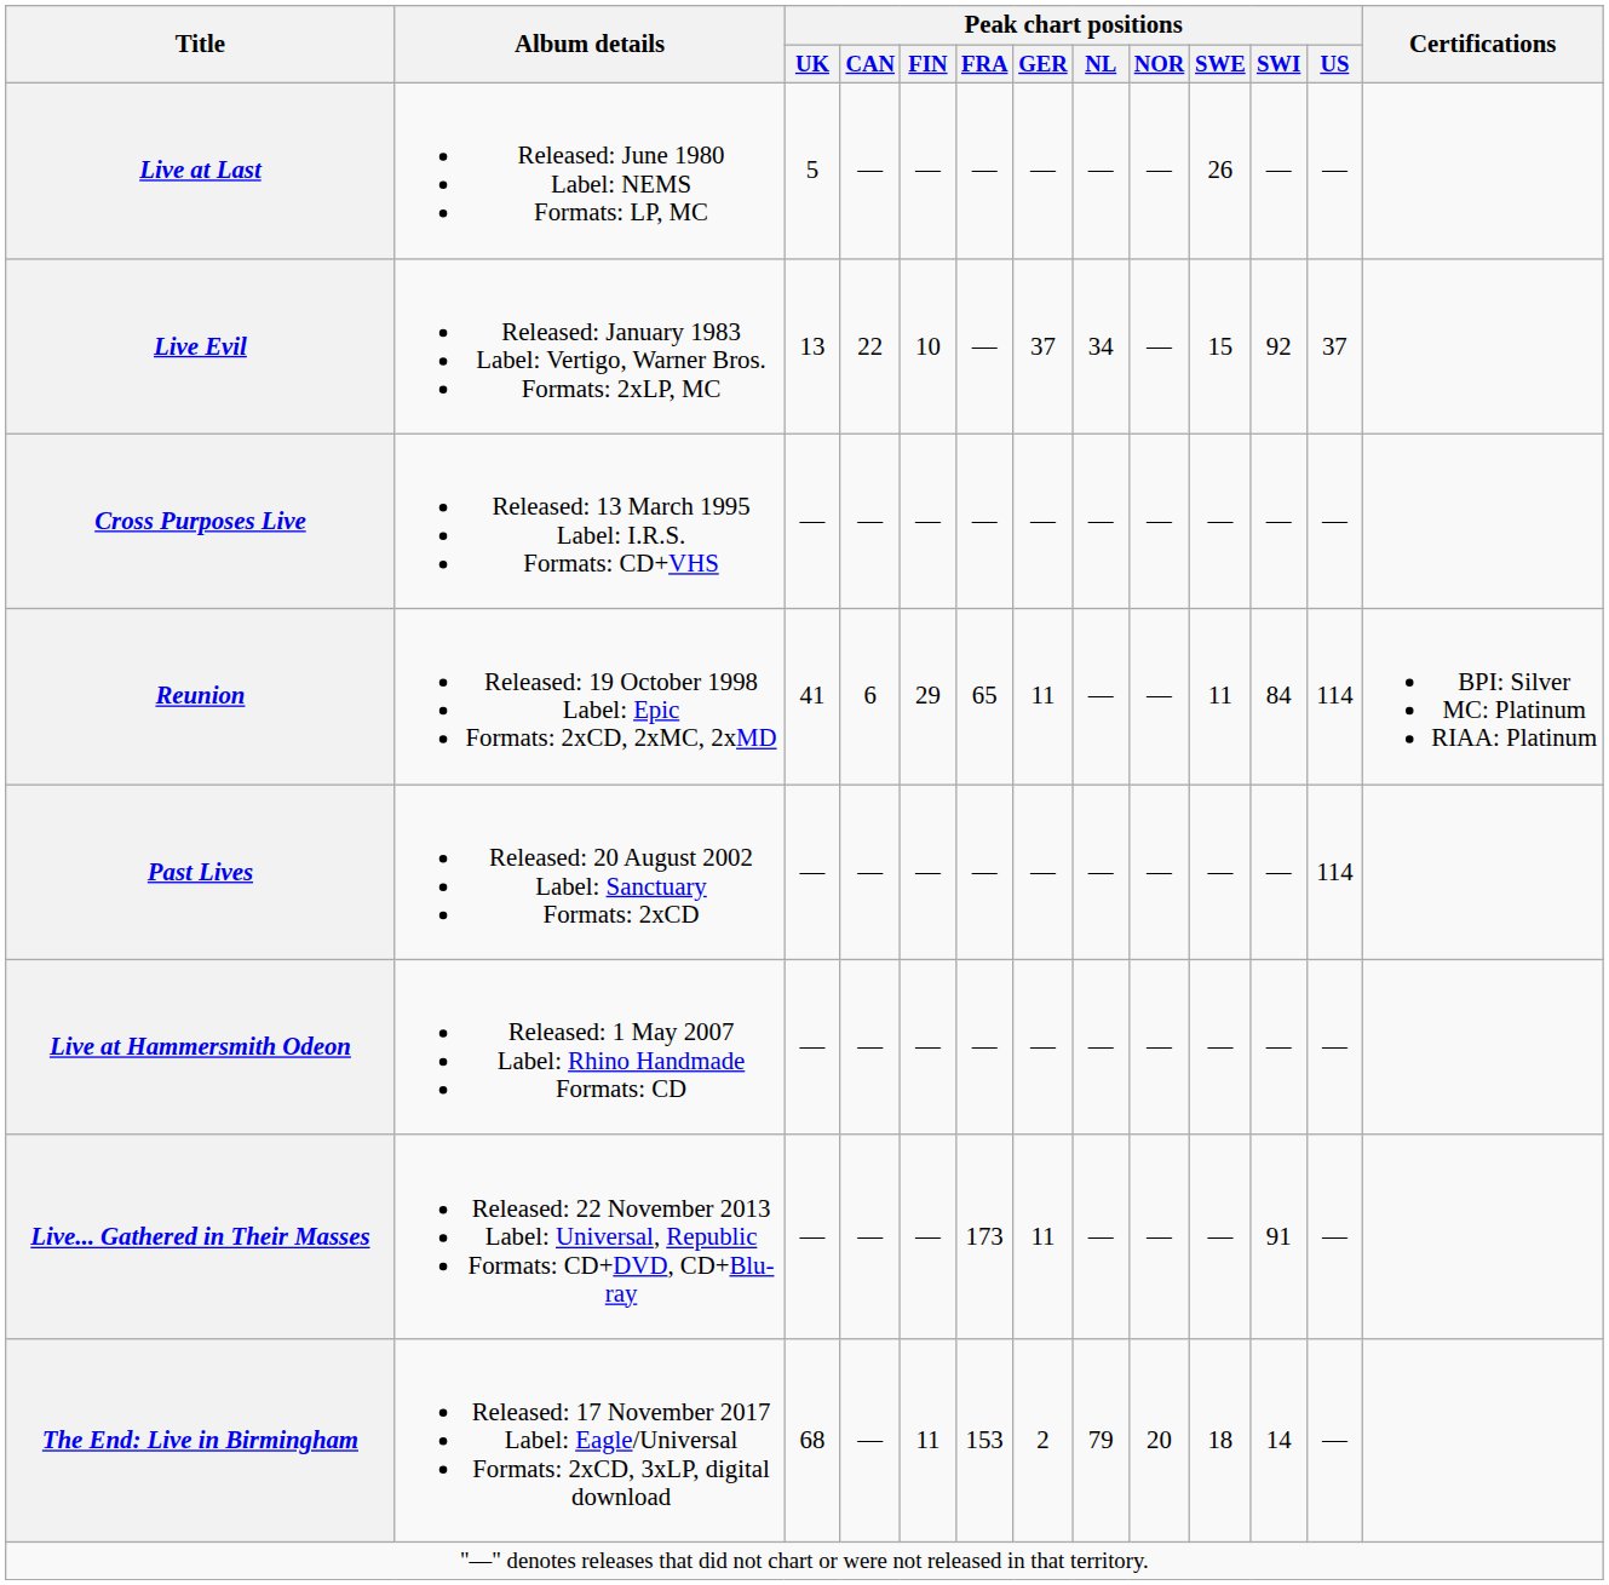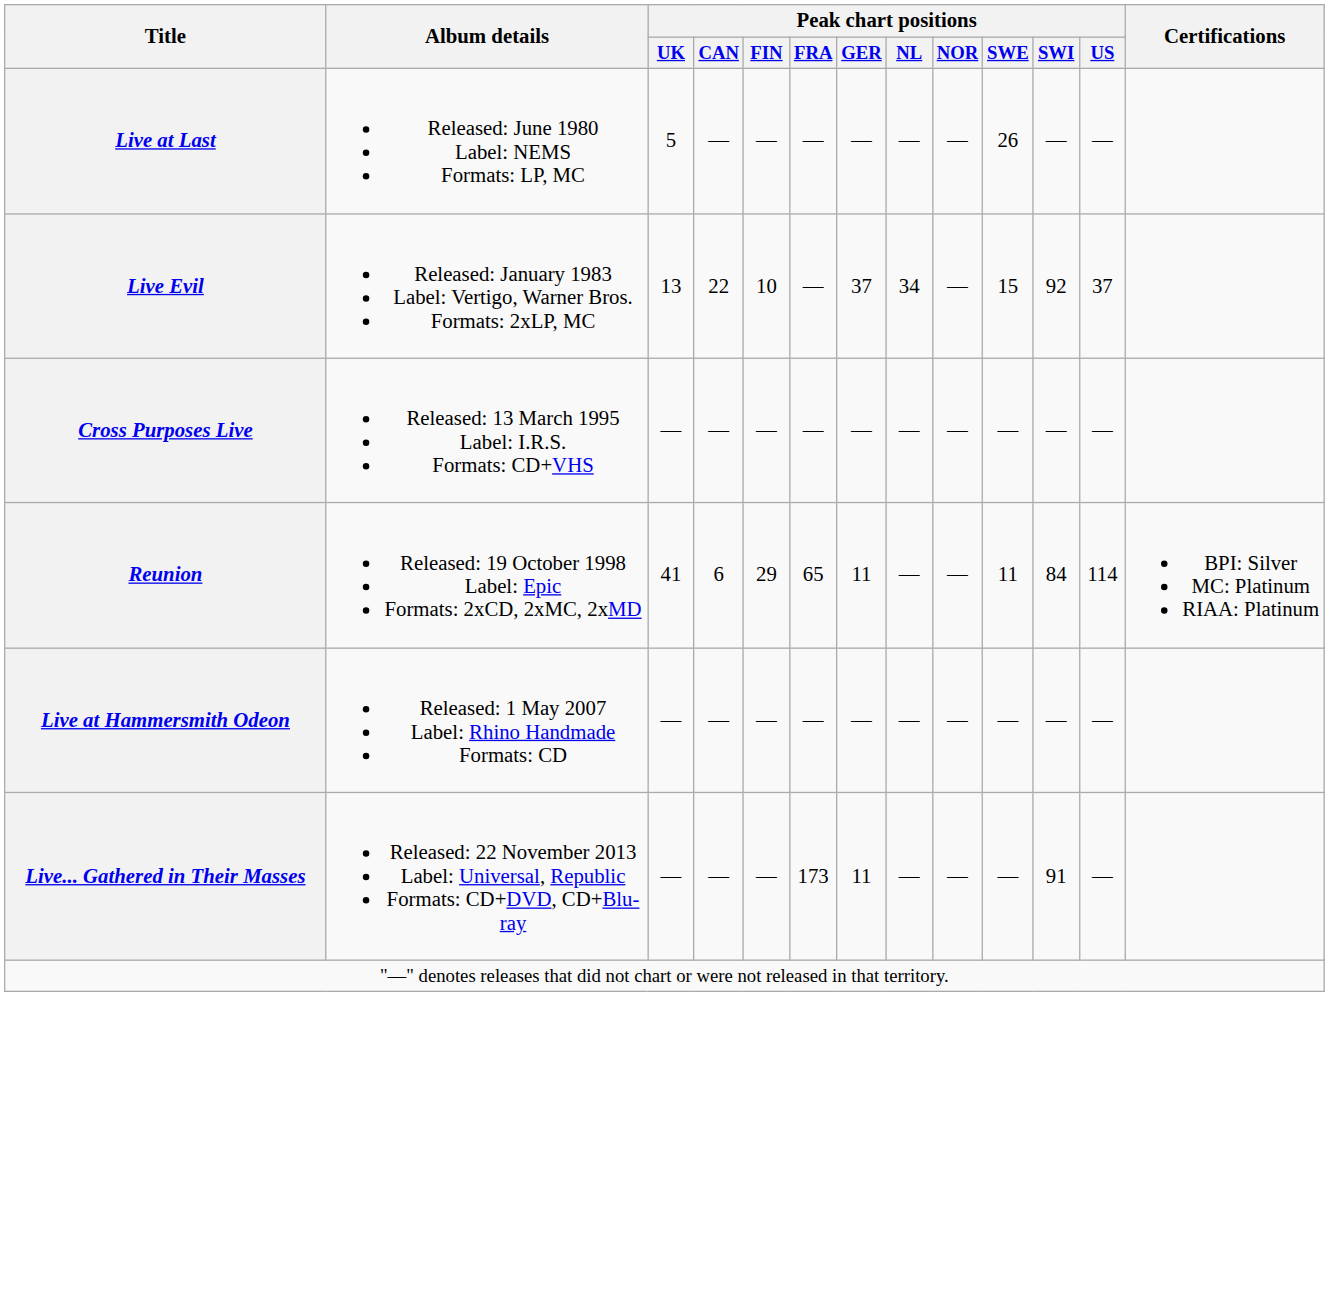 <table class="wikitable plainrowheaders" style="text-align:center;">
 <tr>
 <th rowspan="2" scope="col" style="width:15em;">Title</th>
 <th rowspan="2" scope="col" style="width:15em;">Album details</th>
 <th colspan="10">Peak chart positions</th>
 <th rowspan="2">Certifications</th>
 </tr>
 <tr>
 <th scope="col" style="width:2em;font-size:90%;"><a href='#'>UK</a><br></th>
 <th scope="col" style="width:2em;font-size:90%;"><a href='#'>CAN</a><br></th>
 <th scope="col" style="width:2em;font-size:90%;"><a href='#'>FIN</a><br></th>
 <th scope="col" style="width:2em;font-size:90%;"><a href='#'>FRA</a><br></th>
 <th scope="col" style="width:2em;font-size:90%;"><a href='#'>GER</a><br></th>
 <th scope="col" style="width:2em;font-size:90%;"><a href='#'>NL</a><br></th>
 <th scope="col" style="width:2em;font-size:90%;"><a href='#'>NOR</a><br></th>
 <th scope="col" style="width:2em;font-size:90%;"><a href='#'>SWE</a><br></th>
 <th scope="col" style="width:2em;font-size:90%;"><a href='#'>SWI</a><br></th>
 <th scope="col" style="width:2em;font-size:90%;"><a href='#'>US</a><br></th>
 </tr>
 <tr>
 <th scope="row"><em><a href='#'>Live at Last</a></em></th>
 <td><br><ul><li>Released: June 1980</li><li>Label: NEMS</li><li>Formats: LP, MC</li></ul></td>
 <td>5</td>
 <td>—</td>
 <td>—</td>
 <td>—</td>
 <td>—</td>
 <td>—</td>
 <td>—</td>
 <td>26</td>
 <td>—</td>
 <td>—</td>
 <td></td>
 </tr>
 <tr>
 <th scope="row"><em><a href='#'>Live Evil</a></em></th>
 <td><br><ul><li>Released: January 1983</li><li>Label: Vertigo, Warner Bros.</li><li>Formats: 2xLP, MC</li></ul></td>
 <td>13</td>
 <td>22</td>
 <td>10</td>
 <td>—</td>
 <td>37</td>
 <td>34</td>
 <td>—</td>
 <td>15</td>
 <td>92</td>
 <td>37</td>
 <td></td>
 </tr>
 <tr>
 <th scope="row"><em><a href='#'>Cross Purposes Live</a></em></th>
 <td><br><ul><li>Released: 13 March 1995</li><li>Label: I.R.S.</li><li>Formats: CD+<a href='#'>VHS</a></li></ul></td>
 <td>—</td>
 <td>—</td>
 <td>—</td>
 <td>—</td>
 <td>—</td>
 <td>—</td>
 <td>—</td>
 <td>—</td>
 <td>—</td>
 <td>—</td>
 <td></td>
 </tr>
 <tr>
 <th scope="row"><em><a href='#'>Reunion</a></em></th>
 <td><br><ul><li>Released: 19 October 1998</li><li>Label: <a href='#'>Epic</a></li><li>Formats: 2xCD, 2xMC, 2x<a href='#'>MD</a></li></ul></td>
 <td>41</td>
 <td>6</td>
 <td>29</td>
 <td>65</td>
 <td>11</td>
 <td>—</td>
 <td>—</td>
 <td>11</td>
 <td>84</td>
 <td>114</td>
 <td><br><ul><li>BPI: Silver</li><li>MC: Platinum</li><li>RIAA: Platinum</li></ul></td>
 </tr>
 <tr>
-<th scope="row"><em><a href='#'>Past Lives</a></em></th>
-<td><br><ul><li>Released: 20 August 2002</li><li>Label: <a href='#'>Sanctuary</a></li><li>Formats: 2xCD</li></ul></td>
-<td>—</td>
-<td>—</td>
-<td>—</td>
-<td>—</td>
-<td>—</td>
-<td>—</td>
-<td>—</td>
-<td>—</td>
-<td>—</td>
-<td>114</td>
-<td></td>
-</tr>
-<tr>
 <th scope="row"><em><a href='#'>Live at Hammersmith Odeon</a></em></th>
 <td><br><ul><li>Released: 1 May 2007</li><li>Label: <a href='#'>Rhino Handmade</a></li><li>Formats: CD</li></ul></td>
 <td>—</td>
 <td>—</td>
 <td>—</td>
 <td>—</td>
 <td>—</td>
 <td>—</td>
 <td>—</td>
 <td>—</td>
 <td>—</td>
 <td>—</td>
 <td></td>
 </tr>
 <tr>
 <th scope="row"><em><a href='#'>Live... Gathered in Their Masses</a></em></th>
 <td><br><ul><li>Released: 22 November 2013</li><li>Label: <a href='#'>Universal</a>, <a href='#'>Republic</a></li><li>Formats: CD+<a href='#'>DVD</a>, CD+<a href='#'>Blu-ray</a></li></ul></td>
 <td>—</td>
 <td>—</td>
 <td>—</td>
 <td>173</td>
 <td>11</td>
 <td>—</td>
 <td>—</td>
 <td>—</td>
 <td>91</td>
 <td>—</td>
 <td></td>
 </tr>
 <tr>
-<th scope="row"><em><a href='#'>The End: Live in Birmingham</a></em></th>
-<td><br><ul><li>Released: 17 November 2017</li><li>Label: <a href='#'>Eagle</a>/Universal</li><li>Formats: 2xCD, 3xLP, digital download</li></ul></td>
-<td>68</td>
-<td>—</td>
-<td>11</td>
-<td>153</td>
-<td>2</td>
-<td>79</td>
-<td>20</td>
-<td>18</td>
-<td>14</td>
-<td>—</td>
-<td></td>
-</tr>
-<tr>
 <td colspan="13" style="font-size:90%">"—" denotes releases that did not chart or were not released in that territory.</td>
 </tr>
 </table>
